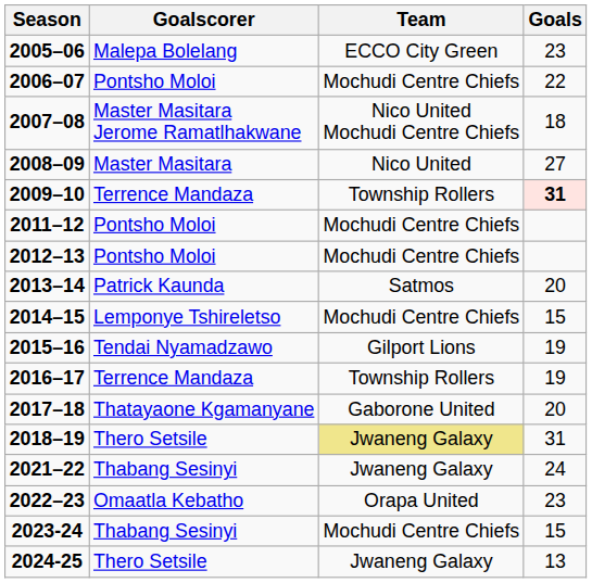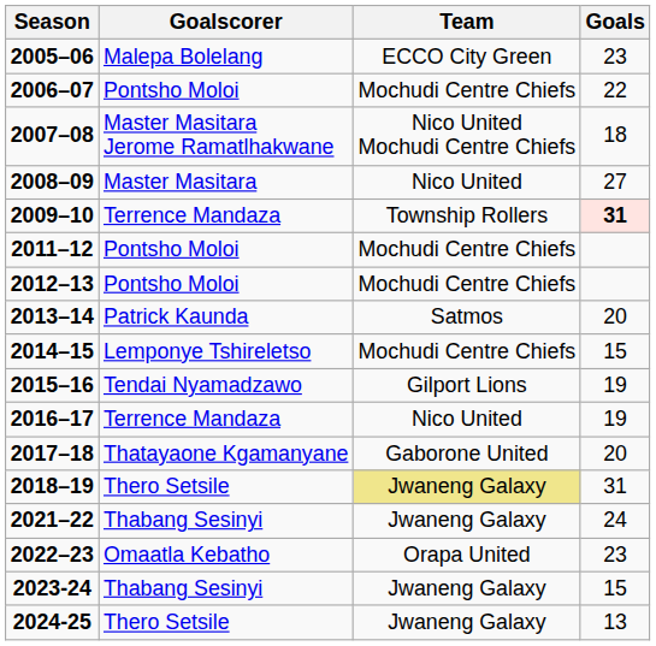 <table class="wikitable" style="text-align:center;">
 <tr>
 <th>Season</th>
 <th>Goalscorer</th>
 <th>Team</th>
 <th>Goals</th>
 </tr>
 <tr>
 <td><strong>2005–06</strong></td>
 <td align=left> <a href='#'>Malepa Bolelang</a></td>
 <td>ECCO City Green</td>
 <td>23</td>
 </tr>
 <tr>
 <td><strong>2006–07</strong></td>
 <td align=left> <a href='#'>Pontsho Moloi</a></td>
 <td>Mochudi Centre Chiefs</td>
 <td>22</td>
 </tr>
 <tr>
 <td><strong>2007–08</strong></td>
 <td align=left> <a href='#'>Master Masitara</a><br> <a href='#'>Jerome Ramatlhakwane</a></td>
 <td>Nico United<br>Mochudi Centre Chiefs</td>
 <td>18</td>
 </tr>
 <tr>
 <td><strong>2008–09</strong></td>
 <td align=left> <a href='#'>Master Masitara</a></td>
 <td>Nico United</td>
 <td>27</td>
 </tr>
 <tr>
 <td><strong>2009–10</strong></td>
 <td align=left> <a href='#'>Terrence Mandaza</a></td>
 <td>Township Rollers</td>
 <td bgcolor=mistyrose><strong>31</strong></td>
 </tr>
 <tr>
 <td><strong>2011–12</strong></td>
 <td align=left> <a href='#'>Pontsho Moloi</a></td>
 <td>Mochudi Centre Chiefs</td>
 <td></td>
 </tr>
 <tr>
 <td><strong>2012–13</strong></td>
 <td align=left> <a href='#'>Pontsho Moloi</a></td>
 <td>Mochudi Centre Chiefs</td>
 <td></td>
 </tr>
 <tr>
 <td><strong>2013–14</strong></td>
 <td align=left> <a href='#'>Patrick Kaunda</a></td>
 <td>Satmos</td>
 <td>20</td>
 </tr>
 <tr>
 <td><strong>2014–15</strong></td>
 <td align=left> <a href='#'>Lemponye Tshireletso</a></td>
 <td>Mochudi Centre Chiefs</td>
 <td>15</td>
 </tr>
 <tr>
 <td><strong>2015–16</strong></td>
 <td align=left> <a href='#'>Tendai Nyamadzawo</a></td>
 <td>Gilport Lions</td>
 <td>19</td>
 </tr>
 <tr>
 <td><strong>2016–17</strong></td>
 <td align=left> <a href='#'>Terrence Mandaza</a></td>
-<td>Township Rollers</td>
+<td>Nico United</td>
 <td>19</td>
 </tr>
 <tr>
 <td><strong>2017–18</strong></td>
 <td align=left> <a href='#'>Thatayaone Kgamanyane</a></td>
 <td>Gaborone United</td>
 <td>20</td>
 </tr>
 <tr>
 <td><strong>2018–19</strong></td>
 <td align=left> <a href='#'>Thero Setsile</a></td>
 <td style="background: khaki;">Jwaneng Galaxy</td>
 <td>31</td>
 </tr>
 <tr>
 <td><strong>2021–22</strong></td>
 <td align=left> <a href='#'>Thabang Sesinyi</a></td>
 <td>Jwaneng Galaxy</td>
 <td>24</td>
 </tr>
 <tr>
 <td><strong>2022–23</strong></td>
 <td align=left> <a href='#'>Omaatla Kebatho</a></td>
 <td>Orapa United</td>
 <td>23</td>
 </tr>
 <tr>
 <td><strong>2023-24</strong></td>
 <td align=left> <a href='#'>Thabang Sesinyi</a></td>
-<td>Mochudi Centre Chiefs</td>
+<td>Jwaneng Galaxy</td>
 <td>15</td>
 </tr>
 <tr>
 <td><strong>2024-25</strong></td>
 <td align=left> <a href='#'>Thero Setsile</a></td>
 <td>Jwaneng Galaxy</td>
 <td>13</td>
 </tr>
 </table>
